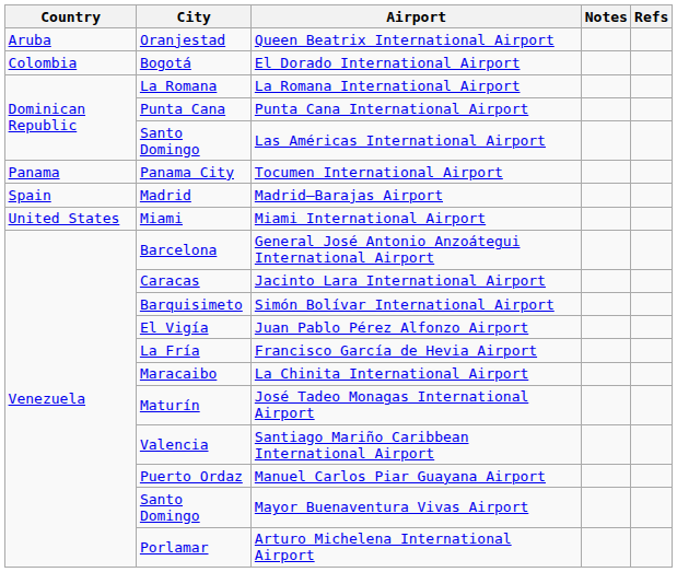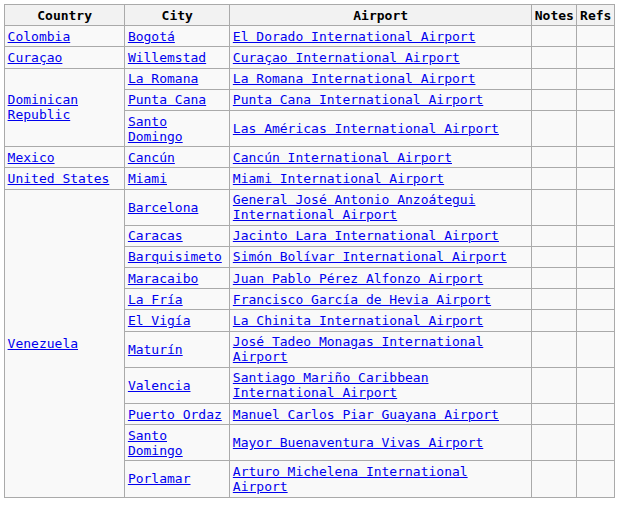 <table class="wikitable sortable">
 <tr>
 <th>Country</th>
 <th>City</th>
 <th>Airport</th>
 <th>Notes</th>
 <th class="unsortable">Refs</th>
 </tr>
 <tr>
-<td><a href='#'>Aruba</a></td>
-<td><a href='#'>Oranjestad</a></td>
-<td><a href='#'>Queen Beatrix International Airport</a></td>
-<td></td>
+<td><a href='#'>Colombia</a></td>
+<td><a href='#'>Bogotá</a></td>
+<td><a href='#'>El Dorado International Airport</a></td>
+<td align=center></td>
 <td></td>
 </tr>
 <tr>
-<td><a href='#'>Colombia</a></td>
-<td><a href='#'>Bogotá</a></td>
-<td><a href='#'>El Dorado International Airport</a></td>
+<td><a href='#'>Curaçao</a></td>
+<td><a href='#'>Willemstad</a></td>
+<td><a href='#'>Curaçao International Airport</a></td>
 <td align=center></td>
 <td></td>
 </tr>
 <tr>
 <td rowspan=3><a href='#'>Dominican Republic</a></td>
 <td><a href='#'>La Romana</a></td>
 <td><a href='#'>La Romana International Airport</a></td>
 <td></td>
 <td></td>
 </tr>
 <tr>
 <td><a href='#'>Punta Cana</a></td>
 <td><a href='#'>Punta Cana International Airport</a></td>
 <td></td>
 <td></td>
 </tr>
 <tr>
 <td><a href='#'>Santo Domingo</a></td>
 <td><a href='#'>Las Américas International Airport</a></td>
 <td></td>
 <td></td>
 </tr>
 <tr>
-<td><a href='#'>Panama</a></td>
-<td><a href='#'>Panama City</a></td>
-<td><a href='#'>Tocumen International Airport</a></td>
+<td><a href='#'>Mexico</a></td>
+<td><a href='#'>Cancún</a></td>
+<td><a href='#'>Cancún International Airport</a></td>
 <td></td>
-<td></td>
-</tr>
-<tr>
-<td><a href='#'>Spain</a></td>
-<td><a href='#'>Madrid</a></td>
-<td><a href='#'>Madrid–Barajas Airport</a></td>
-<td align=center></td>
 <td></td>
 </tr>
 <tr>
 <td><a href='#'>United States</a></td>
 <td><a href='#'>Miami</a></td>
 <td><a href='#'>Miami International Airport</a></td>
 <td></td>
 <td></td>
 </tr>
 <tr>
 <td rowspan=11><a href='#'>Venezuela</a></td>
 <td><a href='#'>Barcelona</a></td>
 <td><a href='#'>General José Antonio Anzoátegui International Airport</a></td>
 <td align=center></td>
 <td></td>
 </tr>
 <tr>
 <td><a href='#'>Caracas</a></td>
 <td><a href='#'>Jacinto Lara International Airport</a></td>
 <td></td>
 <td></td>
 </tr>
 <tr>
 <td><a href='#'>Barquisimeto</a></td>
 <td><a href='#'>Simón Bolívar International Airport</a></td>
 <td></td>
 <td></td>
 </tr>
 <tr>
-<td><a href='#'>El Vigía</a></td>
+<td><a href='#'>Maracaibo</a></td>
 <td><a href='#'>Juan Pablo Pérez Alfonzo Airport</a></td>
 <td align=center></td>
 <td></td>
 </tr>
 <tr>
 <td><a href='#'>La Fría</a></td>
 <td><a href='#'>Francisco García de Hevia Airport</a></td>
 <td align=center></td>
 <td></td>
 </tr>
 <tr>
-<td><a href='#'>Maracaibo</a></td>
+<td><a href='#'>El Vigía</a></td>
 <td><a href='#'>La Chinita International Airport</a></td>
 <td align=center></td>
 <td></td>
 </tr>
 <tr>
 <td><a href='#'>Maturín</a></td>
 <td><a href='#'>José Tadeo Monagas International Airport</a></td>
 <td></td>
 <td></td>
 </tr>
 <tr>
 <td><a href='#'>Valencia</a></td>
 <td><a href='#'>Santiago Mariño Caribbean International Airport</a></td>
 <td></td>
 <td></td>
 </tr>
 <tr>
 <td><a href='#'>Puerto Ordaz</a></td>
 <td><a href='#'>Manuel Carlos Piar Guayana Airport</a></td>
 <td align=center></td>
 <td></td>
 </tr>
 <tr>
 <td><a href='#'>Santo Domingo</a></td>
 <td><a href='#'>Mayor Buenaventura Vivas Airport</a></td>
 <td></td>
 </tr>
 <tr>
 <td><a href='#'>Porlamar</a></td>
 <td><a href='#'>Arturo Michelena International Airport</a></td>
 <td></td>
 <td></td>
 </tr>
 </table>
